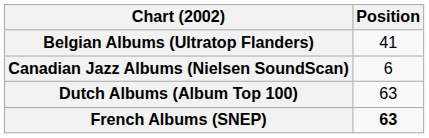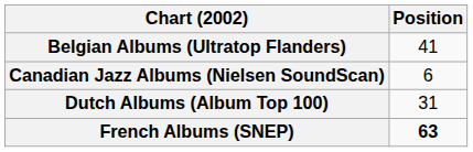 <table class="wikitable sortable plainrowheaders" style="text-align:center">
 <tr>
 <th scope="col">Chart (2002)</th>
 <th scope="col">Position</th>
 </tr>
 <tr>
 <th scope="row">Belgian Albums (Ultratop Flanders)</th>
 <td>41</td>
 </tr>
 <tr>
 <th scope="row">Canadian Jazz Albums (Nielsen SoundScan)</th>
 <td>6</td>
 </tr>
 <tr>
 <th scope="row">Dutch Albums (Album Top 100)</th>
-<td>63</td>
+<td>31</td>
 </tr>
 <tr>
 <th scope="row">French Albums (SNEP)</th>
 <td><strong>63</strong></td>
 </tr>
 </table>
